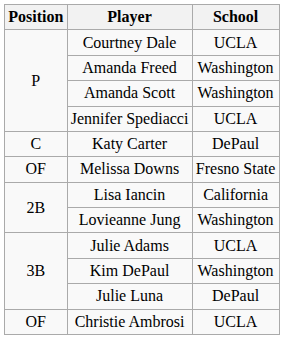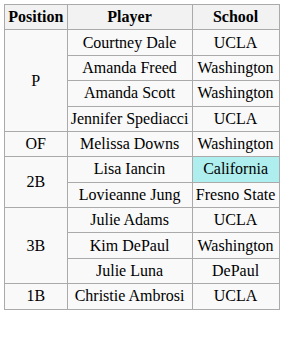 <table class="wikitable">
 <tr>
 <th>Position</th>
 <th>Player</th>
 <th>School</th>
 </tr>
 <tr align=center>
 <td rowspan=4>P</td>
 <td>Courtney Dale</td>
 <td>UCLA</td>
 </tr>
 <tr align=center>
 <td>Amanda Freed</td>
 <td>Washington</td>
 </tr>
 <tr align=center>
 <td>Amanda Scott</td>
 <td>Washington</td>
 </tr>
 <tr align=center>
 <td>Jennifer Spediacci</td>
 <td>UCLA</td>
 </tr>
 <tr align=center>
-<td>C</td>
-<td>Katy Carter</td>
-<td>DePaul</td>
-</tr>
-<tr align=center>
 <td>OF</td>
 <td>Melissa Downs</td>
-<td>Fresno State</td>
+<td>Washington</td>
 </tr>
 <tr align=center>
 <td rowspan=2>2B</td>
 <td>Lisa Iancin</td>
-<td>California</td>
+<td style="background: paleturquoise;">California</td>
 </tr>
 <tr align=center>
 <td>Lovieanne Jung</td>
-<td>Washington</td>
+<td>Fresno State</td>
 </tr>
 <tr align=center>
 <td rowspan=3>3B</td>
 <td>Julie Adams</td>
 <td>UCLA</td>
 </tr>
 <tr align=center>
 <td>Kim DePaul</td>
 <td>Washington</td>
 </tr>
 <tr align=center>
 <td>Julie Luna</td>
 <td>DePaul</td>
 </tr>
 <tr align=center>
-<td>OF</td>
+<td>1B</td>
 <td>Christie Ambrosi</td>
 <td>UCLA</td>
 </tr>
 </table>
